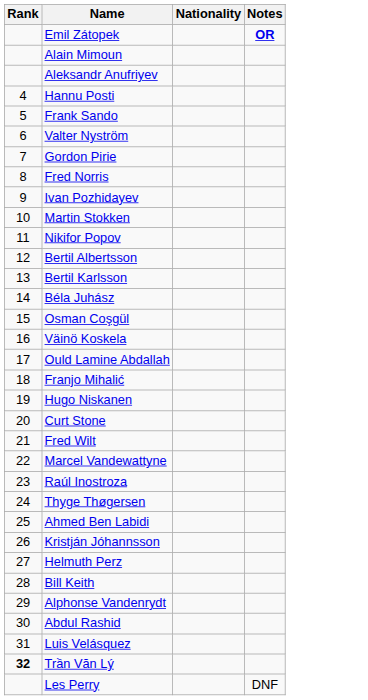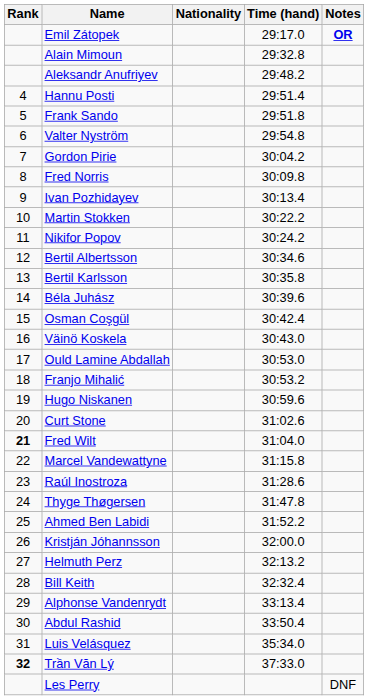 <table class="wikitable sortable" style="text-align:center">
 <tr>
 <th>Rank</th>
 <th>Name</th>
 <th>Nationality</th>
+<th>Time (hand)</th>
 <th>Notes</th>
 </tr>
 <tr>
 <td></td>
 <td align=left><a href='#'>Emil Zátopek</a></td>
 <td align=left></td>
+<td>29:17.0</td>
 <td><strong><a href='#'>OR</a></strong></td>
 </tr>
 <tr>
 <td></td>
 <td align=left><a href='#'>Alain Mimoun</a></td>
 <td align=left></td>
+<td>29:32.8</td>
 <td></td>
 </tr>
 <tr>
 <td></td>
 <td align=left><a href='#'>Aleksandr Anufriyev</a></td>
 <td align=left></td>
+<td>29:48.2</td>
 <td></td>
 </tr>
 <tr>
 <td>4</td>
 <td align=left><a href='#'>Hannu Posti</a></td>
 <td align=left></td>
+<td>29:51.4</td>
 <td></td>
 </tr>
 <tr>
 <td>5</td>
 <td align=left><a href='#'>Frank Sando</a></td>
 <td align=left></td>
+<td>29:51.8</td>
 <td></td>
 </tr>
 <tr>
 <td>6</td>
 <td align=left><a href='#'>Valter Nyström</a></td>
 <td align=left></td>
+<td>29:54.8</td>
 <td></td>
 </tr>
 <tr>
 <td>7</td>
 <td align=left><a href='#'>Gordon Pirie</a></td>
 <td align=left></td>
+<td>30:04.2</td>
 <td></td>
 </tr>
 <tr>
 <td>8</td>
 <td align=left><a href='#'>Fred Norris</a></td>
 <td align=left></td>
+<td>30:09.8</td>
 <td></td>
 </tr>
 <tr>
 <td>9</td>
 <td align=left><a href='#'>Ivan Pozhidayev</a></td>
 <td align=left></td>
+<td>30:13.4</td>
 <td></td>
 </tr>
 <tr>
 <td>10</td>
 <td align=left><a href='#'>Martin Stokken</a></td>
 <td align=left></td>
+<td>30:22.2</td>
 <td></td>
 </tr>
 <tr>
 <td>11</td>
 <td align=left><a href='#'>Nikifor Popov</a></td>
 <td align=left></td>
+<td>30:24.2</td>
 <td></td>
 </tr>
 <tr>
 <td>12</td>
 <td align=left><a href='#'>Bertil Albertsson</a></td>
 <td align=left></td>
+<td>30:34.6</td>
 <td></td>
 </tr>
 <tr>
 <td>13</td>
 <td align=left><a href='#'>Bertil Karlsson</a></td>
 <td align=left></td>
+<td>30:35.8</td>
 <td></td>
 </tr>
 <tr>
 <td>14</td>
 <td align=left><a href='#'>Béla Juhász</a></td>
 <td align=left></td>
+<td>30:39.6</td>
 <td></td>
 </tr>
 <tr>
 <td>15</td>
 <td align=left><a href='#'>Osman Coşgül</a></td>
 <td align=left></td>
+<td>30:42.4</td>
 <td></td>
 </tr>
 <tr>
 <td>16</td>
 <td align=left><a href='#'>Väinö Koskela</a></td>
 <td align=left></td>
+<td>30:43.0</td>
 <td></td>
 </tr>
 <tr>
 <td>17</td>
 <td align=left><a href='#'>Ould Lamine Abdallah</a></td>
 <td align=left></td>
+<td>30:53.0</td>
 <td></td>
 </tr>
 <tr>
 <td>18</td>
 <td align=left><a href='#'>Franjo Mihalić</a></td>
 <td align=left></td>
+<td>30:53.2</td>
 <td></td>
 </tr>
 <tr>
 <td>19</td>
 <td align=left><a href='#'>Hugo Niskanen</a></td>
 <td align=left></td>
+<td>30:59.6</td>
 <td></td>
 </tr>
 <tr>
 <td>20</td>
 <td align=left><a href='#'>Curt Stone</a></td>
 <td align=left></td>
+<td>31:02.6</td>
 <td></td>
 </tr>
 <tr>
-<td>21</td>
+<td><strong>21</strong></td>
 <td align=left><a href='#'>Fred Wilt</a></td>
 <td align=left></td>
+<td>31:04.0</td>
 <td></td>
 </tr>
 <tr>
 <td>22</td>
 <td align=left><a href='#'>Marcel Vandewattyne</a></td>
 <td align=left></td>
+<td>31:15.8</td>
 <td></td>
 </tr>
 <tr>
 <td>23</td>
 <td align=left><a href='#'>Raúl Inostroza</a></td>
 <td align=left></td>
+<td>31:28.6</td>
 <td></td>
 </tr>
 <tr>
 <td>24</td>
 <td align=left><a href='#'>Thyge Thøgersen</a></td>
 <td align=left></td>
+<td>31:47.8</td>
 <td></td>
 </tr>
 <tr>
 <td>25</td>
 <td align=left><a href='#'>Ahmed Ben Labidi</a></td>
 <td align=left></td>
+<td>31:52.2</td>
 <td></td>
 </tr>
 <tr>
 <td>26</td>
 <td align=left><a href='#'>Kristján Jóhannsson</a></td>
 <td align=left></td>
+<td>32:00.0</td>
 <td></td>
 </tr>
 <tr>
 <td>27</td>
 <td align=left><a href='#'>Helmuth Perz</a></td>
 <td align=left></td>
+<td>32:13.2</td>
 <td></td>
 </tr>
 <tr>
 <td>28</td>
 <td align=left><a href='#'>Bill Keith</a></td>
 <td align=left></td>
+<td>32:32.4</td>
 <td></td>
 </tr>
 <tr>
 <td>29</td>
 <td align=left><a href='#'>Alphonse Vandenrydt</a></td>
 <td align=left></td>
+<td>33:13.4</td>
 <td></td>
 </tr>
 <tr>
 <td>30</td>
 <td align=left><a href='#'>Abdul Rashid</a></td>
 <td align=left></td>
+<td>33:50.4</td>
 <td></td>
 </tr>
 <tr>
 <td>31</td>
 <td align=left><a href='#'>Luis Velásquez</a></td>
 <td align=left></td>
+<td>35:34.0</td>
 <td></td>
 </tr>
 <tr>
 <td><strong>32</strong></td>
 <td align=left><a href='#'>Trần Văn Lý</a></td>
 <td align=left></td>
+<td>37:33.0</td>
 <td></td>
 </tr>
 <tr>
 <td></td>
 <td align=left><a href='#'>Les Perry</a></td>
 <td align=left></td>
+<td></td>
 <td>DNF</td>
 </tr>
 </table>
